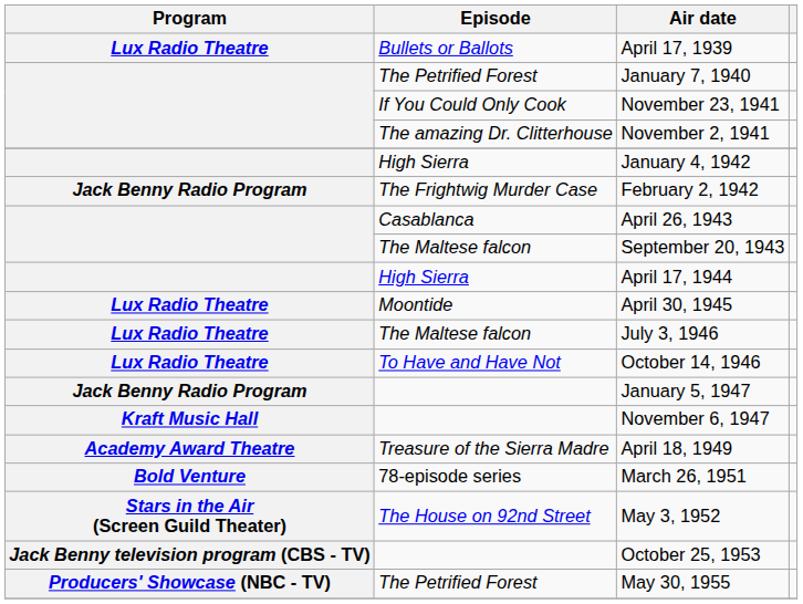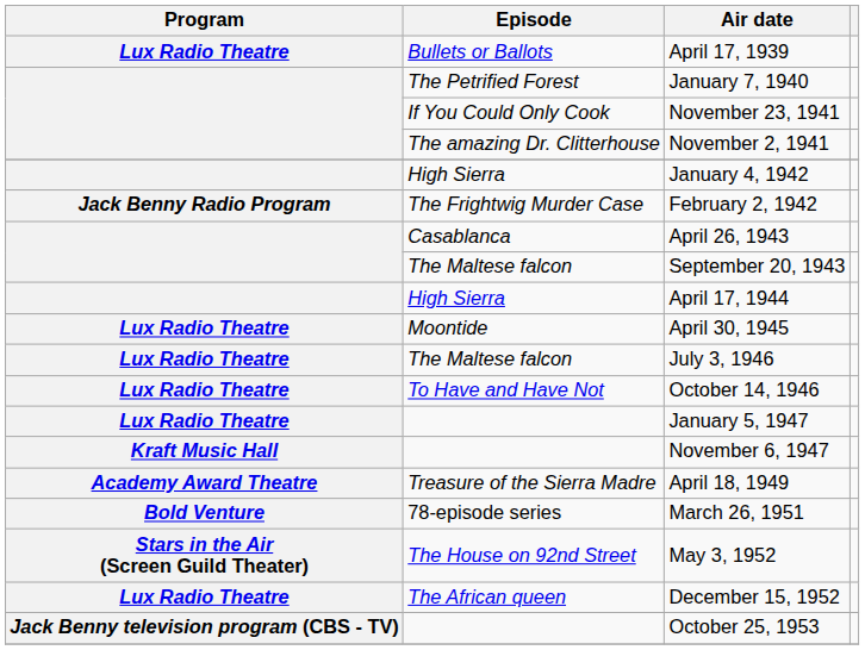 <table class="wikitable plainrowheaders sortable" style="margin-right: 0;">
 <tr>
 <th scope="col">Program</th>
 <th scope="col">Episode</th>
 <th scope="col">Air date</th>
 <th scope="col" class="unsortable"></th>
 </tr>
 <tr>
 <th scope="row"><em><a href='#'>Lux Radio Theatre</a></em></th>
 <td><em><a href='#'>Bullets or Ballots</a></em></td>
 <td>April 17, 1939</td>
 <td align="center"></td>
 </tr>
 <tr>
 <th rowspan="3" scope="row"><em></em></th>
 <td><em>The Petrified Forest</em></td>
 <td>January 7, 1940</td>
 <td align="center"></td>
 </tr>
 <tr>
 <td><em>If You Could Only Cook</em></td>
 <td>November 23, 1941</td>
 <td align="center"></td>
 </tr>
 <tr>
 <td><em>The amazing Dr. Clitterhouse</em></td>
 <td>November 2, 1941</td>
 <td align="center"></td>
 </tr>
 <tr>
 </tr>
 <tr>
 <th scope="row"><em></em></th>
 <td><em>High Sierra</em></td>
 <td>January 4, 1942</td>
 <td align="center"></td>
 </tr>
 <tr>
 <th scope="row"><em>Jack Benny Radio Program</em></th>
 <td><em>The Frightwig Murder Case</em></td>
 <td>February 2, 1942</td>
 <td align="center"></td>
 </tr>
 <tr>
 <th rowspan="2" scope="row"></th>
 <td><em>Casablanca</em></td>
 <td>April 26, 1943</td>
 <td align="center"></td>
 </tr>
 <tr>
 <td><em>The Maltese falcon</em></td>
 <td>September 20, 1943</td>
 <td align="center"></td>
 </tr>
 <tr>
 <th scope="row"><em></em></th>
 <td><em><a href='#'>High Sierra</a></em></td>
 <td>April 17, 1944</td>
 <td align="center"></td>
 </tr>
 <tr>
 <th scope="row"><em><a href='#'>Lux Radio Theatre</a></em></th>
 <td><em>Moontide</em></td>
 <td>April 30, 1945</td>
 <td align="center"></td>
 </tr>
 <tr>
 <th scope="row"><em><a href='#'>Lux Radio Theatre</a></em></th>
 <td><em>The Maltese falcon</em></td>
 <td>July 3, 1946</td>
 <td align="center"></td>
 </tr>
 <tr>
 <th scope="row"><em><a href='#'>Lux Radio Theatre</a></em></th>
 <td><em><a href='#'>To Have and Have Not</a></em></td>
 <td>October 14, 1946</td>
 <td align="center"></td>
 </tr>
 <tr>
-<th scope="row"><em>Jack Benny Radio Program</em></th>
+<th scope="row"><em><a href='#'>Lux Radio Theatre</a></em></th>
 <td></td>
 <td>January 5, 1947</td>
 <td align="center"></td>
 </tr>
 <tr>
 <th scope="row"><em><a href='#'>Kraft Music Hall</a></em></th>
 <td></td>
 <td>November 6, 1947</td>
 <td align="center"></td>
 </tr>
 <tr>
 <th scope="row"><em><a href='#'>Academy Award Theatre</a></em></th>
 <td><em>Treasure of the Sierra Madre</em></td>
 <td>April 18, 1949</td>
 <td align="center"></td>
 </tr>
 <tr>
 <th scope="row"><em><a href='#'>Bold Venture</a></em></th>
 <td>78-episode series</td>
 <td>March 26, 1951</td>
 <td align="center"></td>
 </tr>
 <tr>
 <th scope="row"><em><a href='#'>Stars in the Air</a></em><br>(Screen Guild Theater)</th>
 <td><em><a href='#'>The House on 92nd Street</a></em></td>
 <td>May 3, 1952</td>
 <td align="center"></td>
 </tr>
 <tr>
+<th scope="row"><em><a href='#'>Lux Radio Theatre</a></em></th>
+<td><em><a href='#'>The African queen</a></em></td>
+<td>December 15, 1952</td>
+<td align="center"></td>
+</tr>
+<tr>
 <th scope="row"><em>Jack Benny television program</em> (CBS - TV)</th>
 <td></td>
 <td>October 25, 1953</td>
 <td align="center"></td>
 </tr>
 <tr>
-<th scope="row"><em><a href='#'>Producers' Showcase</a></em> (NBC - TV)</th>
-<td><em>The Petrified Forest</em></td>
-<td>May 30, 1955</td>
-<td align="center"></td>
-</tr>
-<tr>
 </tr>
 </table>
